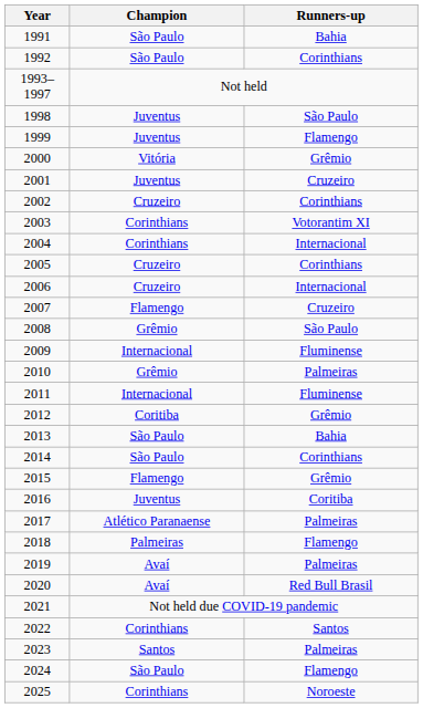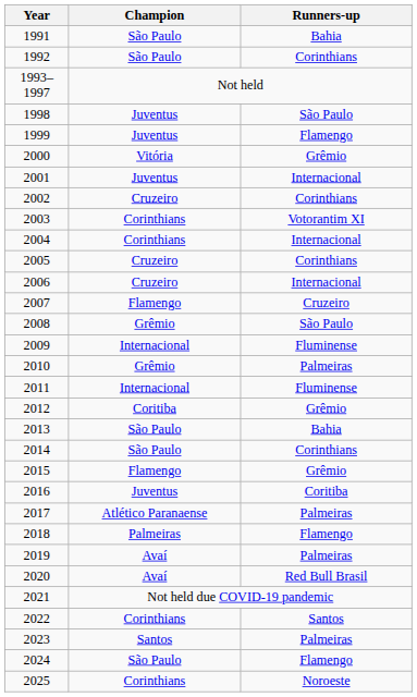 <table class="wikitable sortable">
 <tr>
 <th width=70>Year</th>
 <th width=200>Champion</th>
 <th width=200>Runners-up</th>
 </tr>
 <tr>
 <td align=center>1991</td>
 <td align=center><a href='#'>São Paulo</a><br></td>
 <td align=center><a href='#'>Bahia</a><br></td>
 </tr>
 <tr>
 <td align=center>1992</td>
 <td align=center><a href='#'>São Paulo</a><br></td>
 <td align=center><a href='#'>Corinthians</a><br></td>
 </tr>
 <tr>
 <td align=center>1993–1997</td>
 <td align=center colspan=2>Not held</td>
 </tr>
 <tr>
 <td align=center>1998</td>
 <td align=center><a href='#'>Juventus</a><br></td>
 <td align=center><a href='#'>São Paulo</a><br></td>
 </tr>
 <tr>
 <td align=center>1999</td>
 <td align=center><a href='#'>Juventus</a><br></td>
 <td align=center><a href='#'>Flamengo</a><br></td>
 </tr>
 <tr>
 <td align=center>2000</td>
 <td align=center><a href='#'>Vitória</a><br></td>
 <td align=center><a href='#'>Grêmio</a><br></td>
 </tr>
 <tr>
 <td align=center>2001</td>
 <td align=center><a href='#'>Juventus</a><br></td>
-<td align=center><a href='#'>Cruzeiro</a><br></td>
+<td align=center><a href='#'>Internacional</a><br></td>
 </tr>
 <tr>
 <td align=center>2002</td>
 <td align=center><a href='#'>Cruzeiro</a><br></td>
 <td align=center><a href='#'>Corinthians</a><br></td>
 </tr>
 <tr>
 <td align=center>2003</td>
 <td align=center><a href='#'>Corinthians</a><br></td>
 <td align=center><a href='#'>Votorantim XI</a><br></td>
 </tr>
 <tr>
 <td align=center>2004</td>
 <td align=center><a href='#'>Corinthians</a><br></td>
 <td align=center><a href='#'>Internacional</a><br></td>
 </tr>
 <tr>
 <td align=center>2005</td>
 <td align=center><a href='#'>Cruzeiro</a><br></td>
 <td align=center><a href='#'>Corinthians</a><br></td>
 </tr>
 <tr>
 <td align=center>2006</td>
 <td align=center><a href='#'>Cruzeiro</a><br></td>
 <td align=center><a href='#'>Internacional</a><br></td>
 </tr>
 <tr>
 <td align=center>2007</td>
 <td align=center><a href='#'>Flamengo</a><br></td>
 <td align=center><a href='#'>Cruzeiro</a><br></td>
 </tr>
 <tr>
 <td align=center>2008</td>
 <td align=center><a href='#'>Grêmio</a><br></td>
 <td align=center><a href='#'>São Paulo</a><br></td>
 </tr>
 <tr>
 <td align=center>2009</td>
 <td align=center><a href='#'>Internacional</a><br></td>
 <td align=center><a href='#'>Fluminense</a><br></td>
 </tr>
 <tr>
 <td align=center>2010</td>
 <td align=center><a href='#'>Grêmio</a><br></td>
 <td align=center><a href='#'>Palmeiras</a><br></td>
 </tr>
 <tr>
 <td align=center>2011</td>
 <td align=center><a href='#'>Internacional</a><br></td>
 <td align=center><a href='#'>Fluminense</a><br></td>
 </tr>
 <tr>
 <td align=center>2012</td>
 <td align=center><a href='#'>Coritiba</a><br></td>
 <td align=center><a href='#'>Grêmio</a><br></td>
 </tr>
 <tr>
 <td align=center>2013</td>
 <td align=center><a href='#'>São Paulo</a><br></td>
 <td align=center><a href='#'>Bahia</a><br></td>
 </tr>
 <tr>
 <td align=center>2014</td>
 <td align=center><a href='#'>São Paulo</a><br></td>
 <td align=center><a href='#'>Corinthians</a><br></td>
 </tr>
 <tr>
 <td align=center>2015</td>
 <td align=center><a href='#'>Flamengo</a><br></td>
 <td align=center><a href='#'>Grêmio</a><br></td>
 </tr>
 <tr>
 <td align=center>2016</td>
 <td align=center><a href='#'>Juventus</a><br></td>
 <td align=center><a href='#'>Coritiba</a><br></td>
 </tr>
 <tr>
 <td align=center>2017</td>
 <td align=center><a href='#'>Atlético Paranaense</a><br></td>
 <td align=center><a href='#'>Palmeiras</a><br></td>
 </tr>
 <tr>
 <td align=center>2018</td>
 <td align=center><a href='#'>Palmeiras</a><br></td>
 <td align=center><a href='#'>Flamengo</a><br></td>
 </tr>
 <tr>
 <td align=center>2019</td>
 <td align=center><a href='#'>Avaí</a><br></td>
 <td align=center><a href='#'>Palmeiras</a><br></td>
 </tr>
 <tr>
 <td align=center>2020</td>
 <td align=center><a href='#'>Avaí</a><br></td>
 <td align=center><a href='#'>Red Bull Brasil</a><br></td>
 </tr>
 <tr>
 <td align=center>2021</td>
 <td align=center colspan=2>Not held due <a href='#'>COVID-19 pandemic</a></td>
 </tr>
 <tr>
 <td align=center>2022</td>
 <td align=center><a href='#'>Corinthians</a><br></td>
 <td align=center><a href='#'>Santos</a><br></td>
 </tr>
 <tr>
 <td align=center>2023</td>
 <td align=center><a href='#'>Santos</a><br></td>
 <td align=center><a href='#'>Palmeiras</a><br></td>
 </tr>
 <tr>
 <td align=center>2024</td>
 <td align=center><a href='#'>São Paulo</a><br></td>
 <td align=center><a href='#'>Flamengo</a><br></td>
 </tr>
 <tr>
 <td align=center>2025</td>
 <td align=center><a href='#'>Corinthians</a><br></td>
 <td align=center><a href='#'>Noroeste</a><br></td>
 </tr>
 </table>
